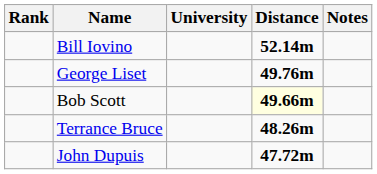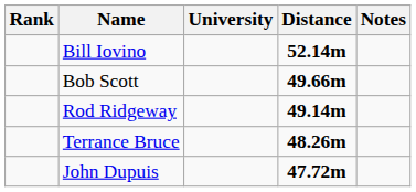 <table class="wikitable sortable" style="text-align:center">
 <tr>
 <th>Rank</th>
 <th>Name</th>
 <th>University</th>
 <th>Distance</th>
 <th>Notes</th>
 </tr>
 <tr>
 <td></td>
 <td align=left><a href='#'>Bill Iovino</a></td>
 <td></td>
 <td><strong>52.14m</strong></td>
 <td></td>
 </tr>
 <tr>
 <td></td>
-<td align=left><a href='#'>George Liset</a></td>
+<td align=left>Bob Scott</td>
 <td></td>
-<td><strong>49.76m</strong></td>
+<td><strong>49.66m</strong></td>
 <td></td>
 </tr>
 <tr>
 <td></td>
-<td align=left>Bob Scott</td>
+<td align=left><a href='#'>Rod Ridgeway</a></td>
 <td></td>
-<td style="background: lightyellow;"><strong>49.66m</strong></td>
+<td><strong>49.14m</strong></td>
 <td></td>
 </tr>
 <tr>
 <td></td>
 <td align=left><a href='#'>Terrance Bruce</a></td>
 <td></td>
 <td><strong>48.26m</strong></td>
 <td></td>
 </tr>
 <tr>
 <td></td>
 <td align=left><a href='#'>John Dupuis</a></td>
 <td></td>
 <td><strong>47.72m</strong></td>
 <td></td>
 </tr>
 </table>
